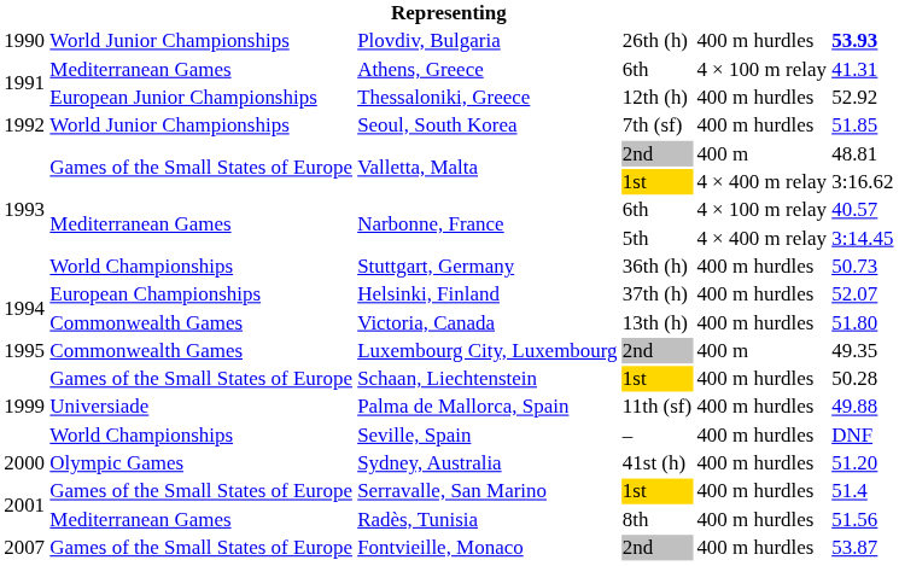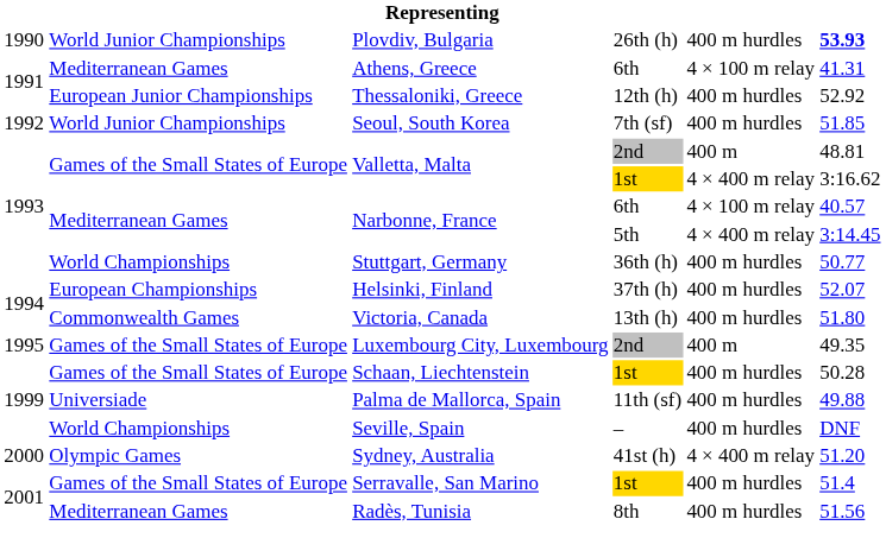 <table>
 <tr>
 <th colspan="6">Representing </th>
 </tr>
 <tr>
 <td>1990</td>
 <td><a href='#'>World Junior Championships</a></td>
 <td><a href='#'>Plovdiv, Bulgaria</a></td>
 <td>26th (h)</td>
 <td>400 m hurdles</td>
 <td><strong><a href='#'>53.93</a></strong></td>
 </tr>
 <tr>
 <td rowspan=2>1991</td>
 <td><a href='#'>Mediterranean Games</a></td>
 <td><a href='#'>Athens, Greece</a></td>
 <td>6th</td>
 <td>4 × 100 m relay</td>
 <td><a href='#'>41.31</a></td>
 </tr>
 <tr>
 <td><a href='#'>European Junior Championships</a></td>
 <td><a href='#'>Thessaloniki, Greece</a></td>
 <td>12th (h)</td>
 <td>400 m hurdles</td>
 <td>52.92</td>
 </tr>
 <tr>
 <td>1992</td>
 <td><a href='#'>World Junior Championships</a></td>
 <td><a href='#'>Seoul, South Korea</a></td>
 <td>7th (sf)</td>
 <td>400 m hurdles</td>
 <td><a href='#'>51.85</a></td>
 </tr>
 <tr>
 <td rowspan=5>1993</td>
 <td rowspan=2><a href='#'>Games of the Small States of Europe</a></td>
 <td rowspan=2><a href='#'>Valletta, Malta</a></td>
 <td bgcolor=silver>2nd</td>
 <td>400 m</td>
 <td>48.81</td>
 </tr>
 <tr>
 <td bgcolor=gold>1st</td>
 <td>4 × 400 m relay</td>
 <td>3:16.62</td>
 </tr>
 <tr>
 <td rowspan=2><a href='#'>Mediterranean Games</a></td>
 <td rowspan=2><a href='#'>Narbonne, France</a></td>
 <td>6th</td>
 <td>4 × 100 m relay</td>
 <td><a href='#'>40.57</a></td>
 </tr>
 <tr>
 <td>5th</td>
 <td>4 × 400 m relay</td>
 <td><a href='#'>3:14.45</a></td>
 </tr>
 <tr>
 <td><a href='#'>World Championships</a></td>
 <td><a href='#'>Stuttgart, Germany</a></td>
 <td>36th (h)</td>
 <td>400 m hurdles</td>
-<td><a href='#'>50.73</a></td>
+<td><a href='#'>50.77</a></td>
 </tr>
 <tr>
 <td rowspan=2>1994</td>
 <td><a href='#'>European Championships</a></td>
 <td><a href='#'>Helsinki, Finland</a></td>
 <td>37th (h)</td>
 <td>400 m hurdles</td>
 <td><a href='#'>52.07</a></td>
 </tr>
 <tr>
 <td><a href='#'>Commonwealth Games</a></td>
 <td><a href='#'>Victoria, Canada</a></td>
 <td>13th (h)</td>
 <td>400 m hurdles</td>
 <td><a href='#'>51.80</a></td>
 </tr>
 <tr>
 <td>1995</td>
-<td><a href='#'>Commonwealth Games</a></td>
+<td><a href='#'>Games of the Small States of Europe</a></td>
 <td><a href='#'>Luxembourg City, Luxembourg</a></td>
 <td bgcolor=silver>2nd</td>
 <td>400 m</td>
 <td>49.35</td>
 </tr>
 <tr>
 <td rowspan=3>1999</td>
 <td><a href='#'>Games of the Small States of Europe</a></td>
 <td><a href='#'>Schaan, Liechtenstein</a></td>
 <td bgcolor=gold>1st</td>
 <td>400 m hurdles</td>
 <td>50.28</td>
 </tr>
 <tr>
 <td><a href='#'>Universiade</a></td>
 <td><a href='#'>Palma de Mallorca, Spain</a></td>
 <td>11th (sf)</td>
 <td>400 m hurdles</td>
 <td><a href='#'>49.88</a></td>
 </tr>
 <tr>
 <td><a href='#'>World Championships</a></td>
 <td><a href='#'>Seville, Spain</a></td>
 <td>–</td>
 <td>400 m hurdles</td>
 <td><a href='#'>DNF</a></td>
 </tr>
 <tr>
 <td>2000</td>
 <td><a href='#'>Olympic Games</a></td>
 <td><a href='#'>Sydney, Australia</a></td>
 <td>41st (h)</td>
-<td>400 m hurdles</td>
+<td>4 × 400 m relay</td>
 <td><a href='#'>51.20</a></td>
 </tr>
 <tr>
 <td rowspan=2>2001</td>
 <td><a href='#'>Games of the Small States of Europe</a></td>
 <td><a href='#'>Serravalle, San Marino</a></td>
 <td bgcolor=gold>1st</td>
 <td>400 m hurdles</td>
 <td><a href='#'>51.4</a></td>
 </tr>
 <tr>
 <td><a href='#'>Mediterranean Games</a></td>
 <td><a href='#'>Radès, Tunisia</a></td>
 <td>8th</td>
 <td>400 m hurdles</td>
 <td><a href='#'>51.56</a></td>
 </tr>
-<tr>
-<td>2007</td>
-<td><a href='#'>Games of the Small States of Europe</a></td>
-<td><a href='#'>Fontvieille, Monaco</a></td>
-<td bgcolor=silver>2nd</td>
-<td>400 m hurdles</td>
-<td><a href='#'>53.87</a></td>
-</tr>
 </table>
